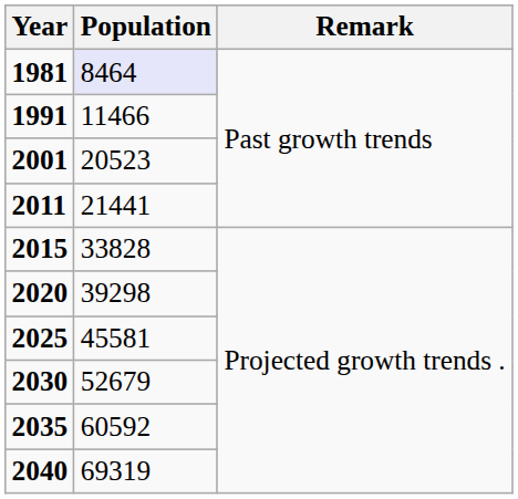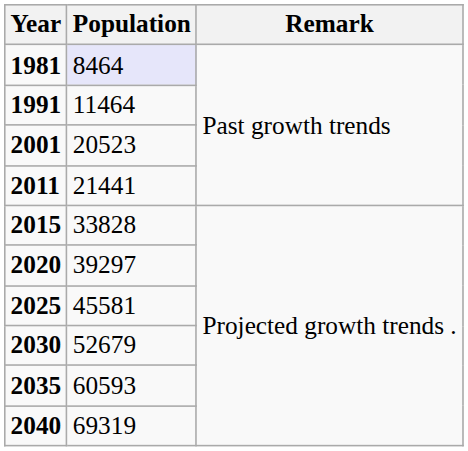 <table class="wikitable">
 <tr>
 <th><strong>Year</strong></th>
 <th>Population</th>
 <th>Remark</th>
 </tr>
 <tr>
 <td><strong>1981</strong></td>
 <td style="background: lavender;">8464</td>
 <td rowspan="4">Past growth trends</td>
 </tr>
 <tr>
 <td><strong>1991</strong></td>
-<td>11466</td>
+<td>11464</td>
 </tr>
 <tr>
 <td><strong>2001</strong></td>
 <td>20523</td>
 </tr>
 <tr>
 <td><strong>2011</strong></td>
 <td>21441</td>
 </tr>
 <tr>
 <td><strong>2015</strong></td>
 <td>33828</td>
 <td rowspan="6">Projected growth trends .</td>
 </tr>
 <tr>
 <td><strong>2020</strong></td>
-<td>39298</td>
+<td>39297</td>
 </tr>
 <tr>
 <td><strong>2025</strong></td>
 <td>45581</td>
 </tr>
 <tr>
 <td><strong>2030</strong></td>
 <td>52679</td>
 </tr>
 <tr>
 <td><strong>2035</strong></td>
-<td>60592</td>
+<td>60593</td>
 </tr>
 <tr>
 <td><strong>2040</strong></td>
 <td>69319</td>
 </tr>
 </table>
